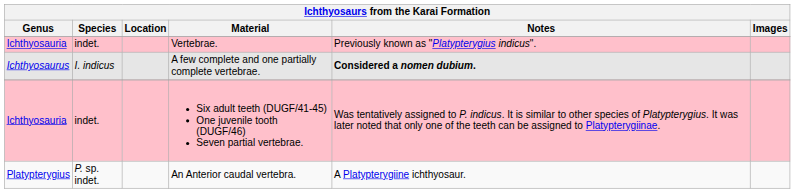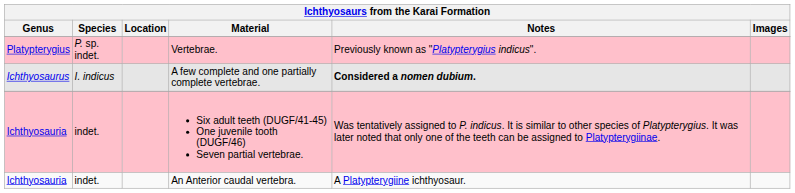 <table class="wikitable" align="center">
 <tr>
 <th colspan="7" align="center"><strong><a href='#'>Ichthyosaurs</a> from the Karai Formation</strong></th>
 </tr>
 <tr>
 <th>Genus</th>
 <th>Species</th>
 <th>Location</th>
 <th>Material</th>
 <th>Notes</th>
 <th>Images</th>
 </tr>
 <tr>
 </tr>
 <tr style="background:pink">
-<td><a href='#'>Ichthyosauria</a></td>
-<td>indet.</td>
+<td><a href='#'>Platypterygius</a></td>
+<td><em>P. </em>sp. indet.</td>
 <td></td>
 <td>Vertebrae.</td>
 <td>Previously known as "<em><a href='#'>Platypterygius</a> indicus</em>".</td>
 <td></td>
 </tr>
 <tr>
 <td style="background:#E6E6E6;"><em><a href='#'>Ichthyosaurus</a></em></td>
 <td style="background:#E6E6E6;"><em>I. indicus</em></td>
 <td style="background:#E6E6E6;"></td>
 <td style="background:#E6E6E6;">A few complete and one partially complete vertebrae.</td>
 <td style="background:#E6E6E6;"><strong>Considered a <em>nomen dubium</em>.</strong></td>
 <td style="background:#E6E6E6;"></td>
 </tr>
 <tr>
 </tr>
 <tr style="background:pink">
 <td><a href='#'>Ichthyosauria</a></td>
 <td>indet.</td>
 <td></td>
 <td><br><ul><li>Six adult teeth (DUGF/41-45)</li><li>One juvenile tooth (DUGF/46)</li><li>Seven partial vertebrae.</li></ul></td>
 <td>Was tentatively assigned to <em>P. indicus</em>. It is similar to other species of <em>Platypterygius</em>. It was later noted that only one of the teeth can be assigned to <a href='#'>Platypterygiinae</a>.</td>
 <td></td>
 </tr>
 <tr>
-<td><a href='#'>Platypterygius</a></td>
-<td><em>P. </em>sp. indet.</td>
+<td><a href='#'>Ichthyosauria</a></td>
+<td>indet.</td>
 <td></td>
 <td>An Anterior caudal vertebra.</td>
 <td>A <a href='#'>Platypterygiine</a> ichthyosaur.</td>
 <td></td>
 </tr>
 </table>
